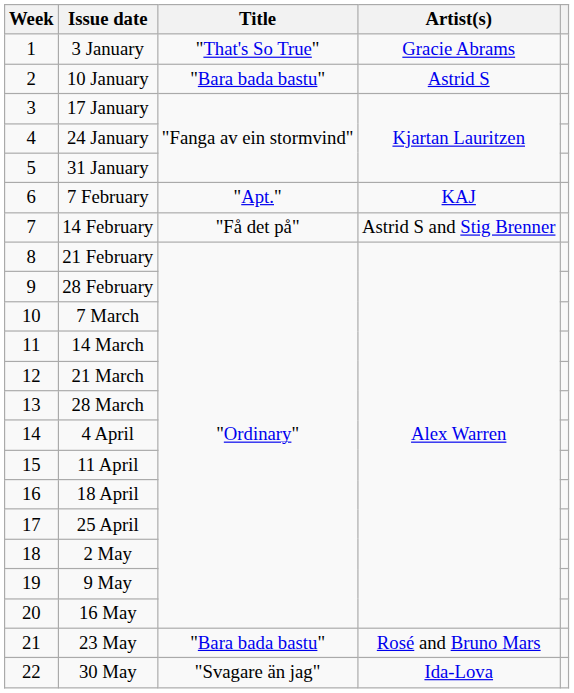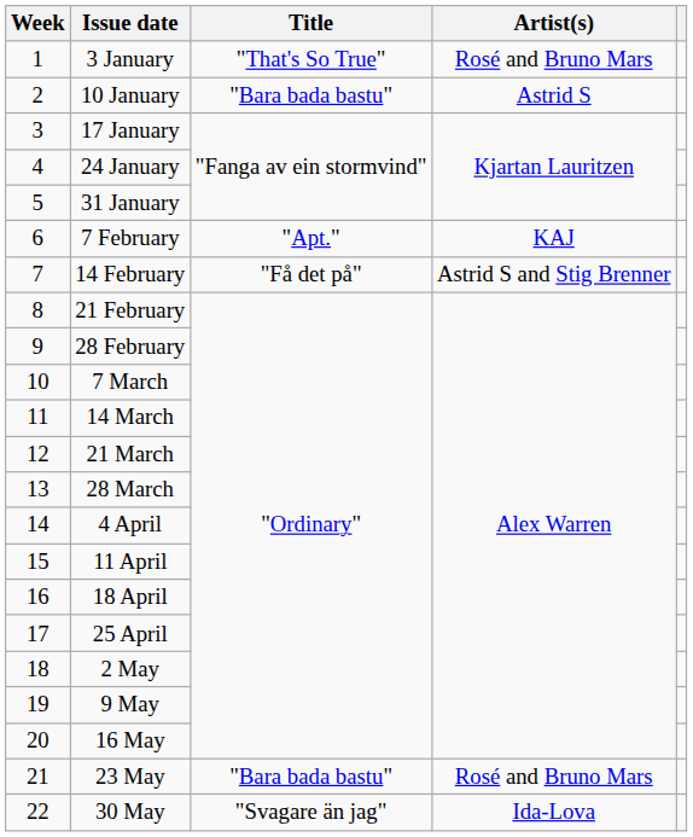 <table class="wikitable" style="text-align:center;">
 <tr>
 <th scope="col">Week</th>
 <th scope="col">Issue date</th>
 <th scope="col">Title</th>
 <th scope="col">Artist(s)</th>
 <th scope="col"></th>
 </tr>
 <tr>
 <td>1</td>
 <td>3 January</td>
 <td>"<a href='#'>That's So True</a>"</td>
-<td><a href='#'>Gracie Abrams</a></td>
+<td><a href='#'>Rosé</a> and <a href='#'>Bruno Mars</a></td>
 <td></td>
 </tr>
 <tr>
 <td>2</td>
 <td>10 January</td>
 <td>"<a href='#'>Bara bada bastu</a>"</td>
 <td><a href='#'>Astrid S</a></td>
 <td></td>
 </tr>
 <tr>
 <td>3</td>
 <td>17 January</td>
 <td rowspan="3">"Fanga av ein stormvind"</td>
 <td rowspan="3"><a href='#'>Kjartan Lauritzen</a></td>
 <td></td>
 </tr>
 <tr>
 <td>4</td>
 <td>24 January</td>
 <td></td>
 </tr>
 <tr>
 <td>5</td>
 <td>31 January</td>
 <td></td>
 </tr>
 <tr>
 <td>6</td>
 <td>7 February</td>
 <td>"<a href='#'>Apt.</a>"</td>
 <td><a href='#'>KAJ</a></td>
 <td></td>
 </tr>
 <tr>
 <td>7</td>
 <td>14 February</td>
 <td>"Få det på"</td>
 <td>Astrid S and <a href='#'>Stig Brenner</a></td>
 <td></td>
 </tr>
 <tr>
 <td>8</td>
 <td>21 February</td>
 <td rowspan="13">"<a href='#'>Ordinary</a>"</td>
 <td rowspan="13"><a href='#'>Alex Warren</a></td>
 <td></td>
 </tr>
 <tr>
 <td>9</td>
 <td>28 February</td>
 <td></td>
 </tr>
 <tr>
 <td>10</td>
 <td>7 March</td>
 <td></td>
 </tr>
 <tr>
 <td>11</td>
 <td>14 March</td>
 <td></td>
 </tr>
 <tr>
 <td>12</td>
 <td>21 March</td>
 <td></td>
 </tr>
 <tr>
 <td>13</td>
 <td>28 March</td>
 <td></td>
 </tr>
 <tr>
 <td>14</td>
 <td>4 April</td>
 <td></td>
 </tr>
 <tr>
 <td>15</td>
 <td>11 April</td>
 <td></td>
 </tr>
 <tr>
 <td>16</td>
 <td>18 April</td>
 <td></td>
 </tr>
 <tr>
 <td>17</td>
 <td>25 April</td>
 <td></td>
 </tr>
 <tr>
 <td>18</td>
 <td>2 May</td>
 <td></td>
 </tr>
 <tr>
 <td>19</td>
 <td>9 May</td>
 <td></td>
 </tr>
 <tr>
 <td>20</td>
 <td>16 May</td>
 <td></td>
 </tr>
 <tr>
 <td>21</td>
 <td>23 May</td>
 <td>"<a href='#'>Bara bada bastu</a>"</td>
 <td><a href='#'>Rosé</a> and <a href='#'>Bruno Mars</a></td>
 <td></td>
 </tr>
 <tr>
 <td>22</td>
 <td>30 May</td>
 <td>"Svagare än jag"</td>
 <td><a href='#'>Ida-Lova</a></td>
 <td></td>
 </tr>
 </table>
